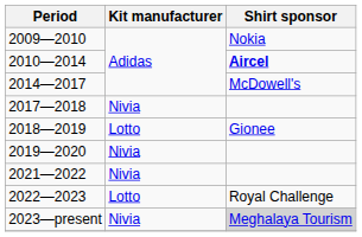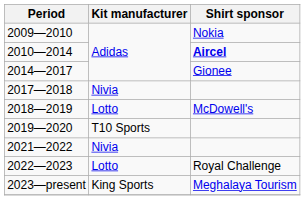 <table class="wikitable" style="margin-left:1em;">
 <tr>
 <th>Period</th>
 <th>Kit manufacturer</th>
 <th>Shirt sponsor</th>
 </tr>
 <tr>
 <td>2009—2010</td>
 <td rowspan=3><a href='#'>Adidas</a></td>
 <td><a href='#'>Nokia</a></td>
 </tr>
 <tr>
 <td>2010—2014</td>
 <td><strong><a href='#'>Aircel</a></strong></td>
 </tr>
 <tr>
 <td>2014—2017</td>
-<td><a href='#'>McDowell's</a></td>
+<td><a href='#'>Gionee</a></td>
 </tr>
 <tr>
 <td>2017—2018</td>
 <td><a href='#'>Nivia</a></td>
 <td></td>
 </tr>
 <tr>
 <td>2018—2019</td>
 <td><a href='#'>Lotto</a></td>
-<td><a href='#'>Gionee</a></td>
+<td><a href='#'>McDowell's</a></td>
 </tr>
 <tr>
 <td>2019—2020</td>
-<td><a href='#'>Nivia</a></td>
+<td>T10 Sports</td>
 <td></td>
 </tr>
 <tr>
 <td>2021—2022</td>
 <td><a href='#'>Nivia</a></td>
 <td></td>
 </tr>
 <tr>
 <td>2022—2023</td>
 <td><a href='#'>Lotto</a></td>
 <td>Royal Challenge</td>
 </tr>
 <tr>
 <td>2023—present</td>
-<td><a href='#'>Nivia</a></td>
-<td style="background: lightgrey;"><a href='#'>Meghalaya Tourism</a></td>
+<td>King Sports</td>
+<td><a href='#'>Meghalaya Tourism</a></td>
 </tr>
 <tr>
 </tr>
 </table>
